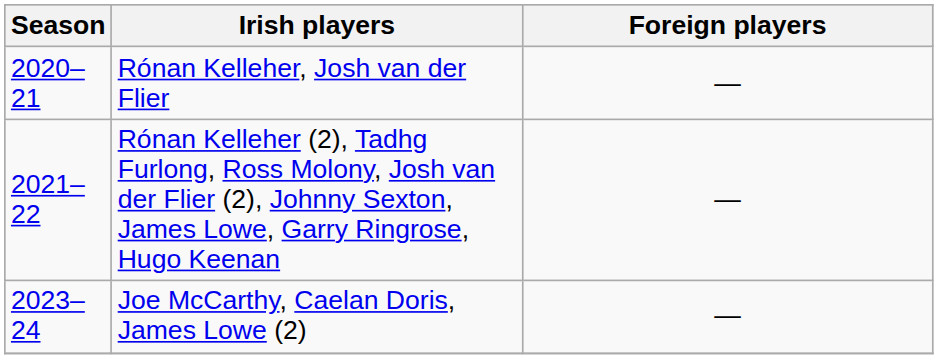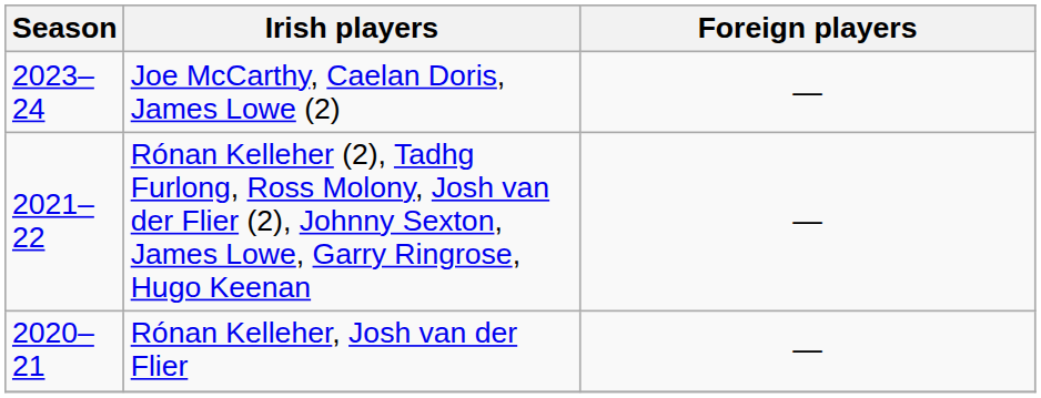 <table class="wikitable sortable">
 <tr>
 <th width=50px>Season</th>
 <th width=240px>Irish players</th>
 <th width=240px>Foreign players</th>
 </tr>
 <tr>
-<td><a href='#'>2020–21</a></td>
-<td><a href='#'>Rónan Kelleher</a>, <a href='#'>Josh van der Flier</a></td>
+<td><a href='#'>2023–24</a></td>
+<td><a href='#'>Joe McCarthy</a>, <a href='#'>Caelan Doris</a>, <a href='#'>James Lowe</a> (2)</td>
 <td align=center>—</td>
 </tr>
 <tr>
 <td><a href='#'>2021–22</a></td>
 <td><a href='#'>Rónan Kelleher</a> (2), <a href='#'>Tadhg Furlong</a>, <a href='#'>Ross Molony</a>, <a href='#'>Josh van der Flier</a> (2), <a href='#'>Johnny Sexton</a>, <a href='#'>James Lowe</a>, <a href='#'>Garry Ringrose</a>, <a href='#'>Hugo Keenan</a></td>
 <td align=center>—</td>
 </tr>
 <tr>
-<td><a href='#'>2023–24</a></td>
-<td><a href='#'>Joe McCarthy</a>, <a href='#'>Caelan Doris</a>, <a href='#'>James Lowe</a> (2)</td>
+<td><a href='#'>2020–21</a></td>
+<td><a href='#'>Rónan Kelleher</a>, <a href='#'>Josh van der Flier</a></td>
 <td align=center>—</td>
 </tr>
 <tr>
 </tr>
 </table>
